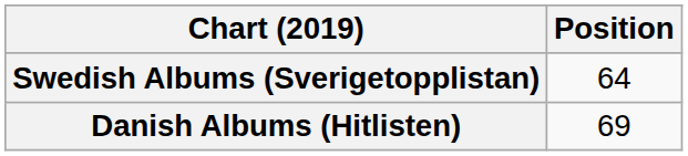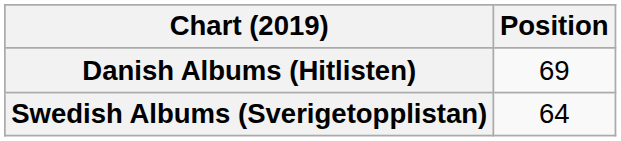 <table class="wikitable sortable plainrowheaders" style="text-align:center">
 <tr>
 <th>Chart (2019)</th>
 <th>Position</th>
 </tr>
 <tr>
+<th scope="row">Danish Albums (Hitlisten)</th>
+<td>69</td>
+</tr>
+<tr>
 <th scope="row">Swedish Albums (Sverigetopplistan)</th>
 <td>64</td>
 </tr>
-<tr>
-<th scope="row">Danish Albums (Hitlisten)</th>
-<td>69</td>
-</tr>
 </table>
